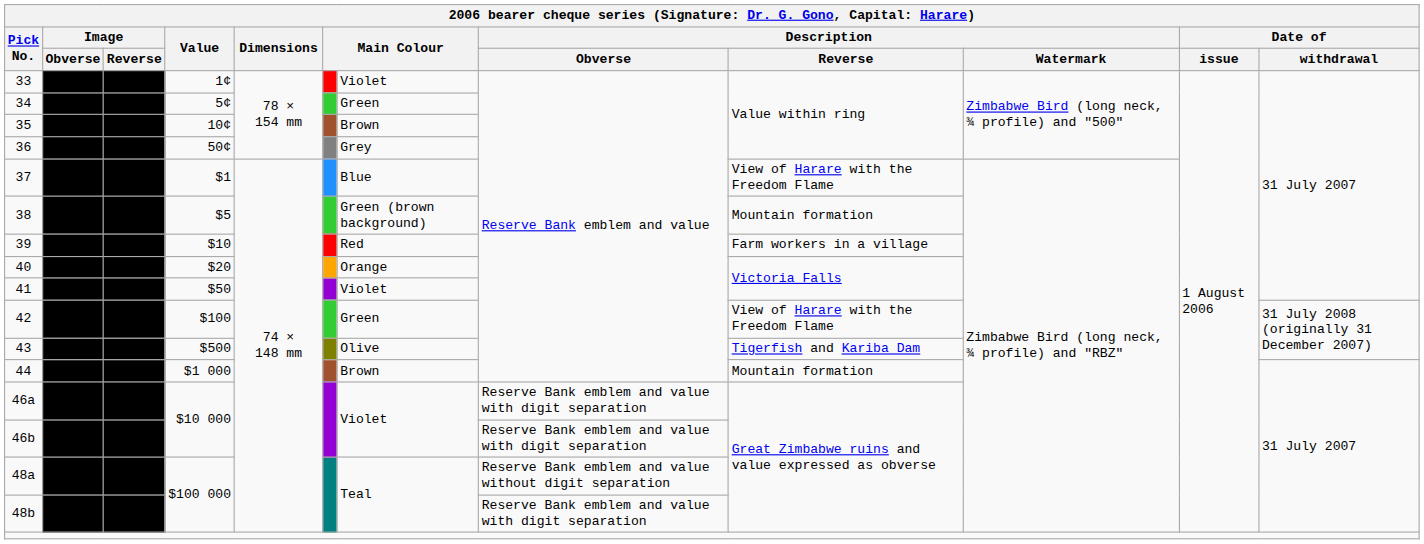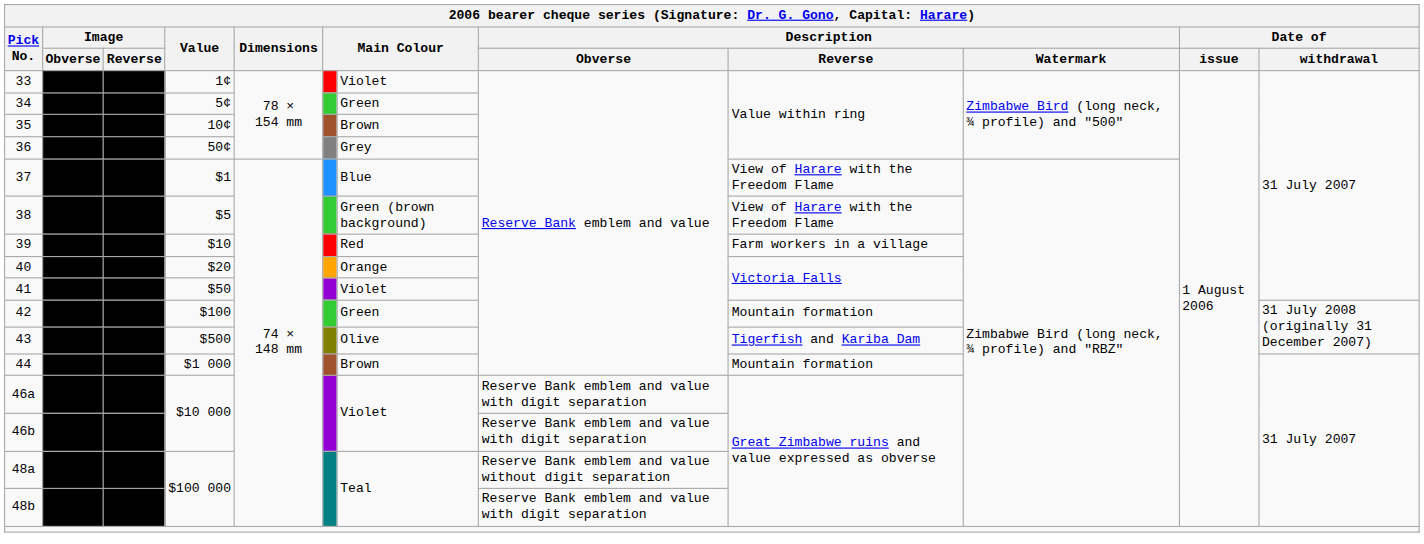 <table class="wikitable" style="font-size:90%;width:100%">
 <tr>
 <th colspan="12">2006 bearer cheque series (Signature: <a href='#'>Dr. G. Gono</a>, Capital: <a href='#'>Harare</a>)</th>
 </tr>
 <tr>
 <th rowspan="2"><a href='#'>Pick</a><br>No.</th>
 <th colspan="2">Image</th>
 <th rowspan="2">Value</th>
 <th rowspan="2">Dimensions</th>
 <th rowspan=2 colspan=2>Main Colour</th>
 <th colspan="3">Description</th>
 <th colspan="3">Date of</th>
 </tr>
 <tr>
 <th>Obverse</th>
 <th>Reverse</th>
 <th>Obverse</th>
 <th>Reverse</th>
 <th>Watermark</th>
 <th>issue</th>
 <th>withdrawal</th>
 </tr>
 <tr>
 <td align="center">33</td>
 <td bgcolor=#000></td>
 <td bgcolor=#000></td>
 <td align="right">1¢</td>
 <td align="center" rowspan="4">78 × 154 mm</td>
 <td bgcolor=#FF0000> </td>
 <td>Violet</td>
 <td rowspan="12"><a href='#'>Reserve Bank</a> emblem and value</td>
 <td rowspan="4">Value within ring</td>
 <td rowspan="4"><a href='#'>Zimbabwe Bird</a> (long neck, ¾ profile) and "500"</td>
 <td rowspan="16">1 August 2006</td>
 <td rowspan="9">31 July 2007</td>
 </tr>
 <tr>
 <td align="center">34</td>
 <td bgcolor=#000></td>
 <td bgcolor=#000></td>
 <td align="right">5¢</td>
 <td bgcolor=#32CD32> </td>
 <td>Green</td>
 </tr>
 <tr>
 <td align="center">35</td>
 <td bgcolor=#000></td>
 <td bgcolor=#000></td>
 <td align="right">10¢</td>
 <td bgcolor=#A0522D> </td>
 <td>Brown</td>
 </tr>
 <tr>
 <td align="center">36</td>
 <td bgcolor=#000></td>
 <td bgcolor=#000></td>
 <td align="right">50¢</td>
 <td bgcolor=#808080> </td>
 <td>Grey</td>
 </tr>
 <tr>
 <td align="center">37</td>
 <td align="right" bgcolor=#000></td>
 <td bgcolor=#000></td>
 <td align="right">$1</td>
 <td align="center" rowspan="12">74 × 148 mm</td>
 <td bgcolor=#1E90FF> </td>
 <td>Blue</td>
 <td>View of <a href='#'>Harare</a> with the Freedom Flame</td>
 <td rowspan="12">Zimbabwe Bird (long neck, ¾ profile) and "RBZ"</td>
 </tr>
 <tr>
 <td align="center">38</td>
 <td align="right" bgcolor=#000></td>
 <td bgcolor=#000></td>
 <td align="right">$5</td>
 <td bgcolor=#32CD32> </td>
 <td>Green (brown background)</td>
-<td>Mountain formation</td>
+<td>View of <a href='#'>Harare</a> with the Freedom Flame</td>
 </tr>
 <tr>
 <td align="center">39</td>
 <td align="right" bgcolor=#000></td>
 <td bgcolor=#000></td>
 <td align="right">$10</td>
 <td bgcolor=#FF0000> </td>
 <td>Red</td>
 <td>Farm workers in a village</td>
 </tr>
 <tr>
 <td align="center">40</td>
 <td align="right" bgcolor=#000></td>
 <td bgcolor=#000></td>
 <td align="right">$20</td>
 <td bgcolor=#FFA500> </td>
 <td>Orange</td>
 <td rowspan="2"><a href='#'>Victoria Falls</a></td>
 </tr>
 <tr>
 <td align="center">41</td>
 <td align="right" bgcolor=#000></td>
 <td bgcolor=#000></td>
 <td align="right">$50</td>
 <td bgcolor=#9400D3> </td>
 <td>Violet</td>
 </tr>
 <tr>
 <td align="center">42</td>
 <td align="right" bgcolor=#000></td>
 <td bgcolor=#000></td>
 <td align="right">$100</td>
 <td bgcolor=#32CD32> </td>
 <td>Green</td>
-<td>View of <a href='#'>Harare</a> with the Freedom Flame</td>
+<td>Mountain formation</td>
 <td rowspan="2">31 July 2008<br>(originally 31 December 2007)</td>
 </tr>
 <tr>
 <td align="center">43</td>
 <td align="right" bgcolor=#000></td>
 <td bgcolor=#000></td>
 <td align="right">$500</td>
 <td bgcolor=#808000> </td>
 <td>Olive</td>
 <td><a href='#'>Tigerfish</a> and <a href='#'>Kariba Dam</a></td>
 </tr>
 <tr>
 <td align="center">44</td>
 <td align="right" bgcolor=#000></td>
 <td bgcolor=#000></td>
 <td align="right">$1 000</td>
 <td bgcolor=#A0522D> </td>
 <td>Brown</td>
 <td>Mountain formation</td>
 <td rowspan="5">31 July 2007</td>
 </tr>
 <tr>
 <td align="center">46a</td>
 <td align="right" bgcolor=#000></td>
 <td bgcolor=#000></td>
 <td align="right" rowspan="2">$10 000</td>
 <td align="center" rowspan="2" bgcolor=#9400D3> </td>
 <td rowspan="2">Violet</td>
 <td>Reserve Bank emblem and value with digit separation</td>
 <td rowspan="4"><a href='#'>Great Zimbabwe ruins</a> and value expressed as obverse</td>
 </tr>
 <tr>
 <td align="center">46b</td>
 <td align="right" bgcolor=#000></td>
 <td bgcolor=#000></td>
 <td>Reserve Bank emblem and value with digit separation</td>
 </tr>
 <tr>
 <td align="center">48a</td>
 <td align="right" bgcolor=#000></td>
 <td bgcolor=#000></td>
 <td align="right" rowspan="2">$100 000</td>
 <td align="center" rowspan="2" bgcolor=#008080> </td>
 <td rowspan="2">Teal</td>
 <td>Reserve Bank emblem and value without digit separation</td>
 </tr>
 <tr>
 <td align="center">48b</td>
 <td align="right" bgcolor=#000></td>
 <td bgcolor=#000></td>
 <td align="left">Reserve Bank emblem and value with digit separation</td>
 </tr>
 <tr>
 <td colspan="12"></td>
 </tr>
 </table>
